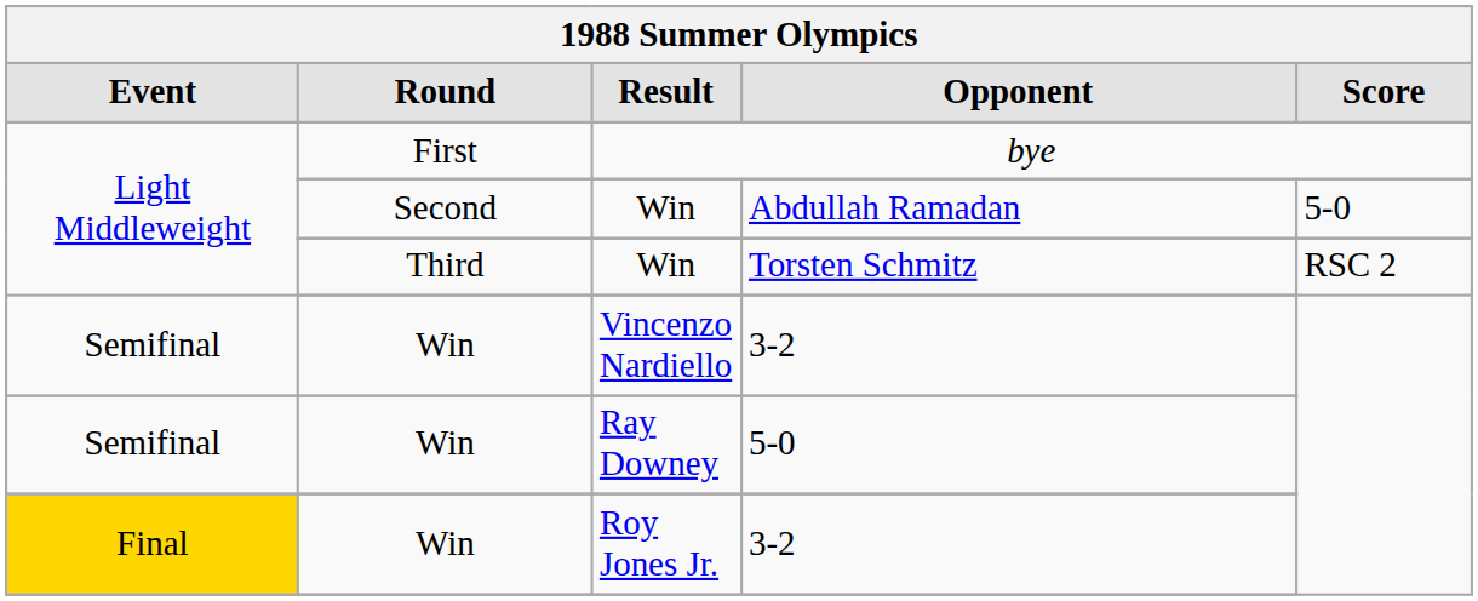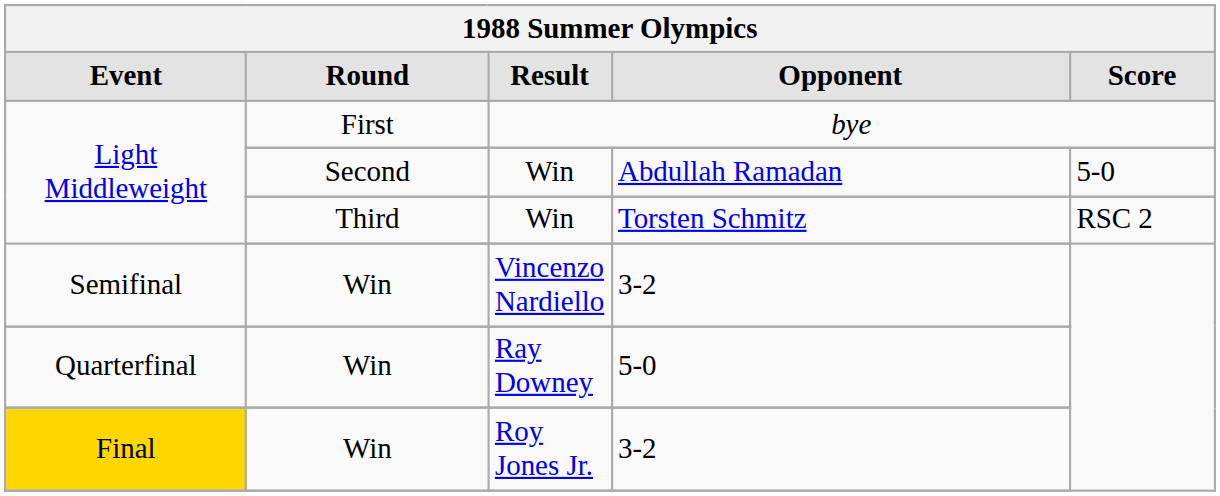 <table style='font-size: 85%; text-align: left;' class='wikitable' width='45%'>
 <tr>
 <th colspan=5>1988 Summer Olympics</th>
 </tr>
 <tr>
 <th style='border-style: none none solid solid; background: #e3e3e3; width: 20%'><strong>Event</strong></th>
 <th style='border-style: none none solid solid; background: #e3e3e3; width: 20%'><strong>Round</strong></th>
 <th style='border-style: none none solid solid; background: #e3e3e3; width: 10%'><strong>Result</strong></th>
 <th style='border-style: none none solid solid; background: #e3e3e3; width: 38%'><strong>Opponent</strong></th>
 <th style='border-style: none none solid solid; background: #e3e3e3; width: 12%'><strong>Score</strong></th>
 </tr>
 <tr>
 </tr>
 <tr align=center>
 <td rowspan="6" style="text-align:center;"><a href='#'>Light Middleweight</a></td>
 <td align='center'>First</td>
 <td colspan="3" style="text-align:center;"><em>bye</em></td>
 </tr>
 <tr>
 </tr>
 <tr align=center>
 <td align='center'>Second</td>
 <td>Win</td>
 <td align='left'> <a href='#'>Abdullah Ramadan</a></td>
 <td align='left'>5-0</td>
 </tr>
 <tr>
 </tr>
 <tr align=center>
 <td align='center'>Third</td>
 <td>Win</td>
 <td align='left'> <a href='#'>Torsten Schmitz</a></td>
 <td align='left'>RSC 2</td>
 </tr>
 <tr>
 </tr>
 <tr align=center>
 <td align='center'>Semifinal</td>
 <td>Win</td>
 <td align='left'> <a href='#'>Vincenzo Nardiello</a></td>
 <td align='left'>3-2</td>
 </tr>
 <tr>
 </tr>
 <tr align=center>
-<td align='center'>Semifinal</td>
+<td align='center'>Quarterfinal</td>
 <td>Win</td>
 <td align='left'> <a href='#'>Ray Downey</a></td>
 <td align='left'>5-0</td>
 </tr>
 <tr>
 </tr>
 <tr align=center>
 <td align='center'; bgcolor="gold">Final</td>
 <td> Win</td>
 <td align='left'> <a href='#'>Roy Jones Jr.</a></td>
 <td align='left'>3-2</td>
 </tr>
 <tr>
 </tr>
 </table>
